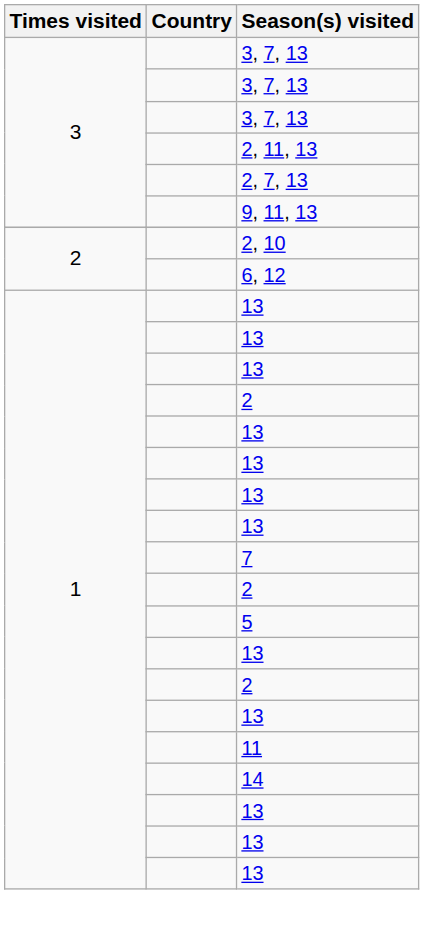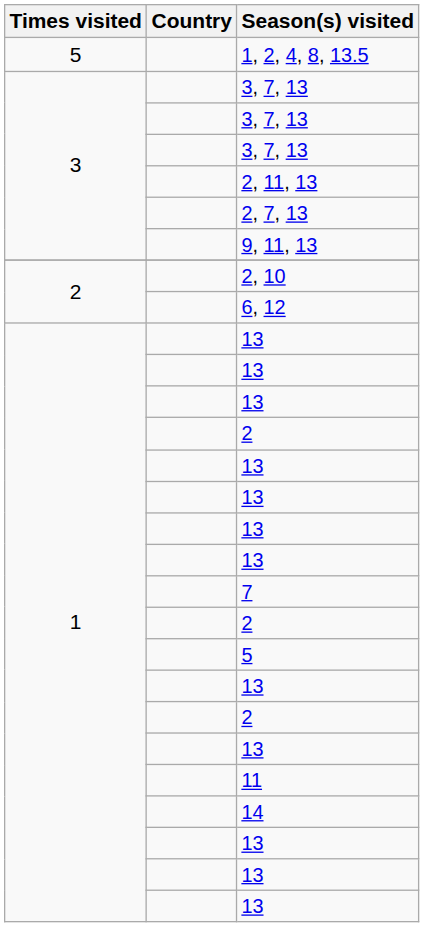 <table class="wikitable">
 <tr>
 <th>Times visited</th>
 <th>Country</th>
 <th>Season(s) visited</th>
+</tr>
+<tr>
+<td style="text-align:center;">5</td>
+<td></td>
+<td style="font-size:95%"><a href='#'>1</a>, <a href='#'>2</a>, <a href='#'>4</a>, <a href='#'>8</a>, <a href='#'>13.5</a></td>
 </tr>
 <tr>
 <td rowspan="6" style="text-align:center;">3</td>
 <td></td>
 <td style="font-size:95%"><a href='#'>3</a>, <a href='#'>7</a>, <a href='#'>13</a></td>
 </tr>
 <tr>
 <td></td>
 <td style="font-size:95%"><a href='#'>3</a>, <a href='#'>7</a>, <a href='#'>13</a></td>
 </tr>
 <tr>
 <td></td>
 <td style="font-size:95%"><a href='#'>3</a>, <a href='#'>7</a>, <a href='#'>13</a></td>
 </tr>
 <tr>
 <td></td>
 <td style="font-size:95%"><a href='#'>2</a>, <a href='#'>11</a>, <a href='#'>13</a></td>
 </tr>
 <tr>
 <td></td>
 <td style="font-size:95%"><a href='#'>2</a>, <a href='#'>7</a>, <a href='#'>13</a></td>
 </tr>
 <tr>
 <td></td>
 <td style="font-size:95%"><a href='#'>9</a>, <a href='#'>11</a>, <a href='#'>13</a></td>
 </tr>
 <tr>
 </tr>
 <tr>
 <td rowspan="2" style="text-align:center;">2</td>
 <td></td>
 <td style="font-size:95%"><a href='#'>2</a>, <a href='#'>10</a></td>
 </tr>
 <tr>
 <td></td>
 <td style="font-size:95%"><a href='#'>6</a>, <a href='#'>12</a></td>
 </tr>
 <tr>
 <td rowspan="19" style="text-align:center;">1</td>
 <td></td>
 <td style="font-size:95%"><a href='#'>13</a></td>
 </tr>
 <tr>
 <td></td>
 <td style="font-size:95%"><a href='#'>13</a></td>
 </tr>
 <tr>
 <td></td>
 <td style="font-size:95%"><a href='#'>13</a></td>
 </tr>
 <tr>
 <td></td>
 <td style="font-size:95%"><a href='#'>2</a></td>
 </tr>
 <tr>
 <td></td>
 <td style="font-size:95%"><a href='#'>13</a></td>
 </tr>
 <tr>
 <td></td>
 <td style="font-size:95%"><a href='#'>13</a></td>
 </tr>
 <tr>
 <td></td>
 <td style="font-size:95%"><a href='#'>13</a></td>
 </tr>
 <tr>
 <td></td>
 <td style="font-size:95%"><a href='#'>13</a></td>
 </tr>
 <tr>
 <td></td>
 <td style="font-size:95%"><a href='#'>7</a></td>
 </tr>
 <tr>
 <td></td>
 <td style="font-size:95%"><a href='#'>2</a></td>
 </tr>
 <tr>
 <td></td>
 <td style="font-size:95%"><a href='#'>5</a></td>
 </tr>
 <tr>
 <td></td>
 <td style="font-size:95%"><a href='#'>13</a></td>
 </tr>
 <tr>
 <td></td>
 <td style="font-size:95%"><a href='#'>2</a></td>
 </tr>
 <tr>
 <td></td>
 <td style="font-size:95%"><a href='#'>13</a></td>
 </tr>
 <tr>
 <td></td>
 <td style="font-size:95%"><a href='#'>11</a></td>
 </tr>
 <tr>
 <td></td>
 <td style="font-size:95%"><a href='#'>14</a></td>
 </tr>
 <tr>
 <td></td>
 <td style="font-size:95%"><a href='#'>13</a></td>
 </tr>
 <tr>
 <td></td>
 <td style="font-size:95%"><a href='#'>13</a></td>
 </tr>
 <tr>
 <td></td>
 <td style="font-size:95%"><a href='#'>13</a></td>
 </tr>
 </table>
